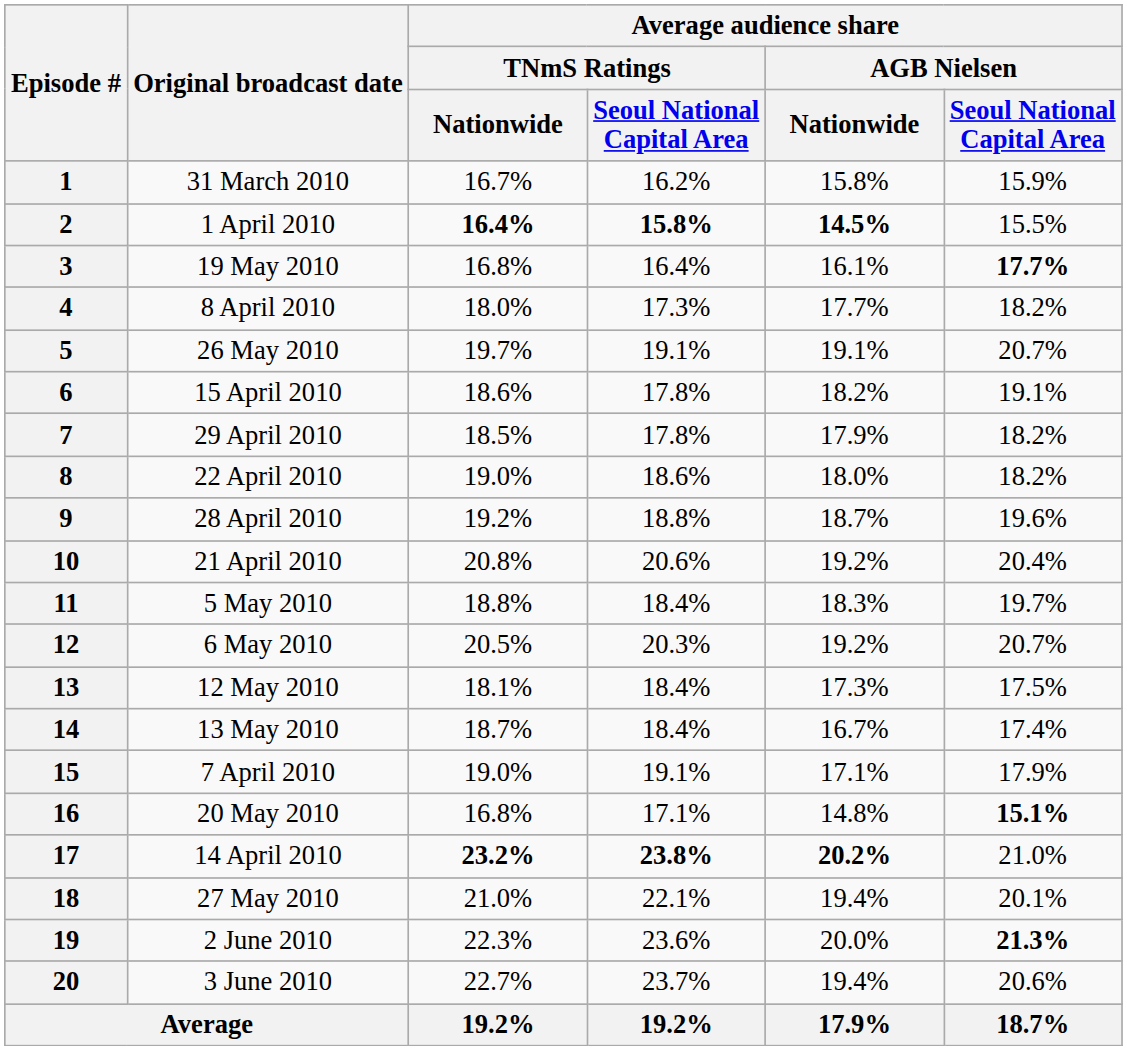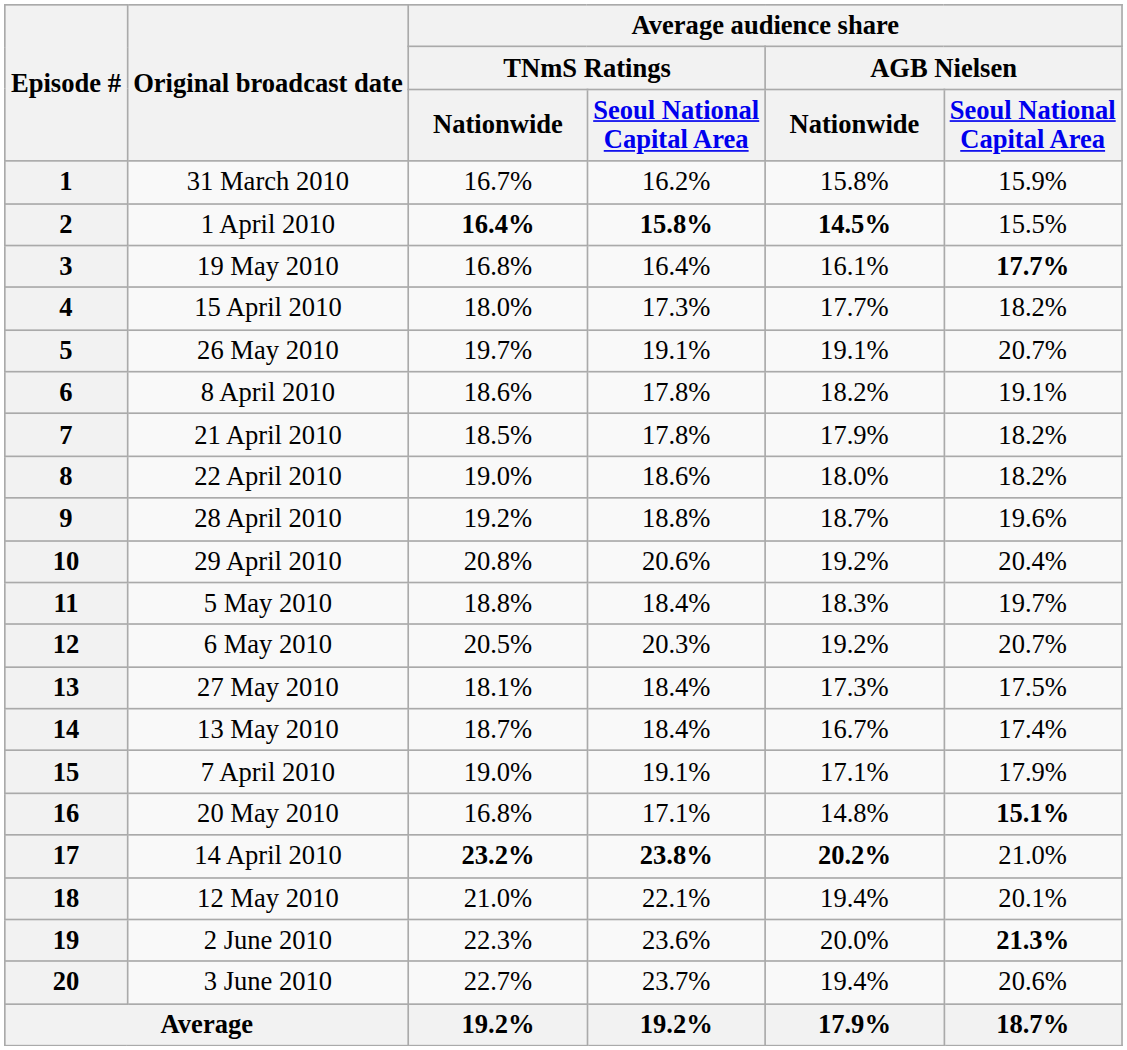 <table class=wikitable style="text-align:center">
 <tr>
 <th rowspan="3">Episode #</th>
 <th rowspan="3">Original broadcast date</th>
 <th colspan="4">Average audience share</th>
 </tr>
 <tr>
 <th colspan="2">TNmS Ratings</th>
 <th colspan="2">AGB Nielsen</th>
 </tr>
 <tr>
 <th width=100>Nationwide</th>
 <th width=100><a href='#'>Seoul National Capital Area</a></th>
 <th width=100>Nationwide</th>
 <th width=100><a href='#'>Seoul National Capital Area</a></th>
 </tr>
 <tr>
 <th>1</th>
 <td>31 March 2010</td>
 <td>16.7%</td>
 <td>16.2%</td>
 <td>15.8%</td>
 <td>15.9%</td>
 </tr>
 <tr>
 <th>2</th>
 <td>1 April 2010</td>
 <td><span><strong>16.4%</strong></span></td>
 <td><span><strong>15.8%</strong></span></td>
 <td><span><strong>14.5%</strong></span></td>
 <td>15.5%</td>
 </tr>
 <tr>
 <th>3</th>
 <td>19 May 2010</td>
 <td>16.8%</td>
 <td>16.4%</td>
 <td>16.1%</td>
 <td><strong>17.7%</strong></td>
 </tr>
 <tr>
 <th>4</th>
-<td>8 April 2010</td>
+<td>15 April 2010</td>
 <td>18.0%</td>
 <td>17.3%</td>
 <td>17.7%</td>
 <td>18.2%</td>
 </tr>
 <tr>
 <th>5</th>
 <td>26 May 2010</td>
 <td>19.7%</td>
 <td>19.1%</td>
 <td>19.1%</td>
 <td>20.7%</td>
 </tr>
 <tr>
 <th>6</th>
-<td>15 April 2010</td>
+<td>8 April 2010</td>
 <td>18.6%</td>
 <td>17.8%</td>
 <td>18.2%</td>
 <td>19.1%</td>
 </tr>
 <tr>
 <th>7</th>
-<td>29 April 2010</td>
+<td>21 April 2010</td>
 <td>18.5%</td>
 <td>17.8%</td>
 <td>17.9%</td>
 <td>18.2%</td>
 </tr>
 <tr>
 <th>8</th>
 <td>22 April 2010</td>
 <td>19.0%</td>
 <td>18.6%</td>
 <td>18.0%</td>
 <td>18.2%</td>
 </tr>
 <tr>
 <th>9</th>
 <td>28 April 2010</td>
 <td>19.2%</td>
 <td>18.8%</td>
 <td>18.7%</td>
 <td>19.6%</td>
 </tr>
 <tr>
 <th>10</th>
-<td>21 April 2010</td>
+<td>29 April 2010</td>
 <td>20.8%</td>
 <td>20.6%</td>
 <td>19.2%</td>
 <td>20.4%</td>
 </tr>
 <tr>
 <th>11</th>
 <td>5 May 2010</td>
 <td>18.8%</td>
 <td>18.4%</td>
 <td>18.3%</td>
 <td>19.7%</td>
 </tr>
 <tr>
 <th>12</th>
 <td>6 May 2010</td>
 <td>20.5%</td>
 <td>20.3%</td>
 <td>19.2%</td>
 <td>20.7%</td>
 </tr>
 <tr>
 <th>13</th>
-<td>12 May 2010</td>
+<td>27 May 2010</td>
 <td>18.1%</td>
 <td>18.4%</td>
 <td>17.3%</td>
 <td>17.5%</td>
 </tr>
 <tr>
 <th>14</th>
 <td>13 May 2010</td>
 <td>18.7%</td>
 <td>18.4%</td>
 <td>16.7%</td>
 <td>17.4%</td>
 </tr>
 <tr>
 <th>15</th>
 <td>7 April 2010</td>
 <td>19.0%</td>
 <td>19.1%</td>
 <td>17.1%</td>
 <td>17.9%</td>
 </tr>
 <tr>
 <th>16</th>
 <td>20 May 2010</td>
 <td>16.8%</td>
 <td>17.1%</td>
 <td>14.8%</td>
 <td><span><strong>15.1%</strong></span></td>
 </tr>
 <tr>
 <th>17</th>
 <td>14 April 2010</td>
 <td><span><strong>23.2%</strong></span></td>
 <td><span><strong>23.8%</strong></span></td>
 <td><span><strong>20.2%</strong></span></td>
 <td>21.0%</td>
 </tr>
 <tr>
 <th>18</th>
-<td>27 May 2010</td>
+<td>12 May 2010</td>
 <td>21.0%</td>
 <td>22.1%</td>
 <td>19.4%</td>
 <td>20.1%</td>
 </tr>
 <tr>
 <th>19</th>
 <td>2 June 2010</td>
 <td>22.3%</td>
 <td>23.6%</td>
 <td>20.0%</td>
 <td><span><strong>21.3%</strong></span></td>
 </tr>
 <tr>
 <th>20</th>
 <td>3 June 2010</td>
 <td>22.7%</td>
 <td>23.7%</td>
 <td>19.4%</td>
 <td>20.6%</td>
 </tr>
 <tr>
 <th colspan=2>Average</th>
 <th>19.2%</th>
 <th>19.2%</th>
 <th>17.9%</th>
 <th>18.7%</th>
 </tr>
 </table>
